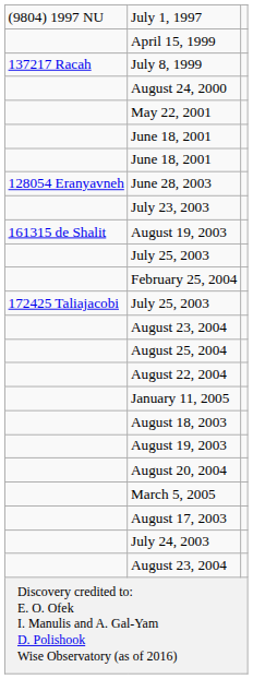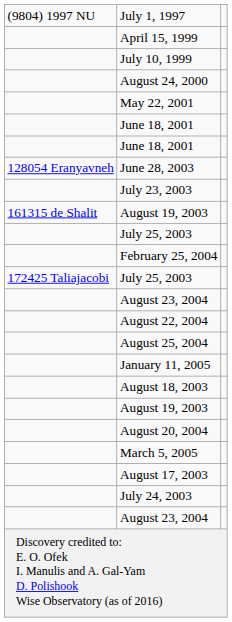 <table class="wikitable floatright" style="font-size: 0.9em; white-space: nowrap;">
 <tr>
 <td>(9804) 1997 NU</td>
 <td>July 1, 1997</td>
 <td></td>
 </tr>
 <tr>
 <td></td>
 <td>April 15, 1999</td>
 <td></td>
 </tr>
 <tr>
-<td><a href='#'>137217 Racah</a></td>
-<td>July 8, 1999</td>
+<td></td>
+<td>July 10, 1999</td>
 <td></td>
 </tr>
 <tr>
 <td></td>
 <td>August 24, 2000</td>
 <td></td>
 </tr>
 <tr>
 <td></td>
 <td>May 22, 2001</td>
 <td></td>
 </tr>
 <tr>
 <td></td>
 <td>June 18, 2001</td>
 <td></td>
 </tr>
 <tr>
 <td></td>
 <td>June 18, 2001</td>
 <td></td>
 </tr>
 <tr>
 <td><a href='#'>128054 Eranyavneh</a></td>
 <td>June 28, 2003</td>
 <td></td>
 </tr>
 <tr>
 <td></td>
 <td>July 23, 2003</td>
 <td></td>
 </tr>
 <tr>
 <td><a href='#'>161315 de Shalit</a></td>
 <td>August 19, 2003</td>
 <td></td>
 </tr>
 <tr>
 <td></td>
 <td>July 25, 2003</td>
 <td></td>
 </tr>
 <tr>
 <td></td>
 <td>February 25, 2004</td>
 <td></td>
 </tr>
 <tr>
 <td><a href='#'>172425 Taliajacobi</a></td>
 <td>July 25, 2003</td>
 <td></td>
 </tr>
 <tr>
 <td></td>
 <td>August 23, 2004</td>
 <td></td>
 </tr>
 <tr>
 <td></td>
-<td>August 25, 2004</td>
+<td>August 22, 2004</td>
 <td></td>
 </tr>
 <tr>
 <td></td>
-<td>August 22, 2004</td>
+<td>August 25, 2004</td>
 <td></td>
 </tr>
 <tr>
 <td></td>
 <td>January 11, 2005</td>
 <td></td>
 </tr>
 <tr>
 <td></td>
 <td>August 18, 2003</td>
 <td></td>
 </tr>
 <tr>
 <td></td>
 <td>August 19, 2003</td>
 <td></td>
 </tr>
 <tr>
 <td></td>
 <td>August 20, 2004</td>
 <td></td>
 </tr>
 <tr>
 <td></td>
 <td>March 5, 2005</td>
 <td></td>
 </tr>
 <tr>
 <td></td>
 <td>August 17, 2003</td>
 <td></td>
 </tr>
 <tr>
 <td></td>
 <td>July 24, 2003</td>
 <td></td>
 </tr>
 <tr>
 <td></td>
 <td>August 23, 2004</td>
 <td></td>
 </tr>
 <tr>
 <th colspan=3 style="font-weight: normal; font-size: 0.9em; text-align:left; padding: 6px 0 9px 12px;">Discovery credited to:<br>  E. O. Ofek<br>  I. Manulis and A. Gal-Yam<br>  <a href='#'>D. Polishook</a><br>  Wise Observatory (as of 2016)</th>
 </tr>
 </table>
